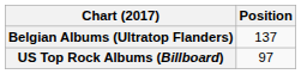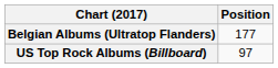 <table class="wikitable sortable plainrowheaders" style="text-align:center">
 <tr>
 <th scope="col">Chart (2017)</th>
 <th scope="col">Position</th>
 </tr>
 <tr>
 <th scope="row">Belgian Albums (Ultratop Flanders)</th>
-<td>137</td>
+<td>177</td>
 </tr>
 <tr>
 <th scope="row">US Top Rock Albums (<em>Billboard</em>)</th>
 <td>97</td>
 </tr>
 </table>
